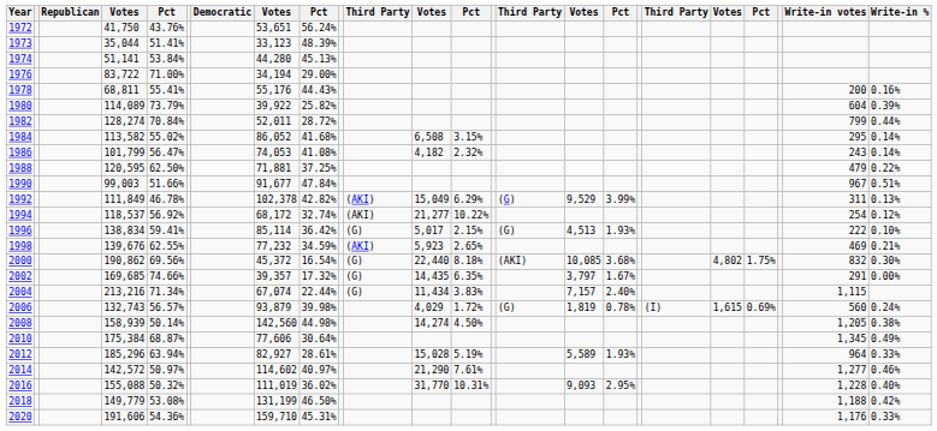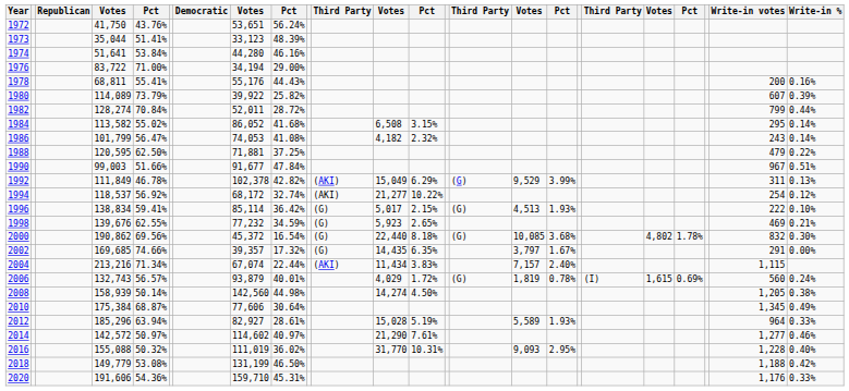 <table class="wikitable" style="margin:0.5em ; font-size:95%">
 <tr>
 <th>Year</th>
 <th></th>
 <th>Republican</th>
 <th>Votes</th>
 <th>Pct</th>
 <th></th>
 <th>Democratic</th>
 <th>Votes</th>
 <th>Pct</th>
 <th></th>
 <th>Third Party</th>
 <th>Votes</th>
 <th>Pct</th>
 <th></th>
 <th>Third Party</th>
 <th>Votes</th>
 <th>Pct</th>
 <th></th>
 <th>Third Party</th>
 <th>Votes</th>
 <th>Pct</th>
 <th></th>
 <th>Write-in votes</th>
 <th>Write-in %</th>
 </tr>
 <tr>
 <td><a href='#'>1972</a></td>
 <td></td>
 <td></td>
 <td>41,750</td>
 <td>43.76%</td>
 <td></td>
 <td></td>
 <td>53,651</td>
 <td>56.24%</td>
 <td></td>
 <td></td>
 <td></td>
 <td></td>
 <td></td>
 <td></td>
 <td></td>
 <td></td>
 <td></td>
 <td></td>
 <td></td>
 <td></td>
 <td></td>
 <td></td>
 <td></td>
 </tr>
 <tr>
 <td><a href='#'>1973</a></td>
 <td></td>
 <td></td>
 <td>35,044</td>
 <td>51.41%</td>
 <td></td>
 <td></td>
 <td>33,123</td>
 <td>48.39%</td>
 <td></td>
 <td></td>
 <td></td>
 <td></td>
 <td></td>
 <td></td>
 <td></td>
 <td></td>
 <td></td>
 <td></td>
 <td></td>
 <td></td>
 <td></td>
 <td></td>
 <td></td>
 </tr>
 <tr>
 <td><a href='#'>1974</a></td>
 <td></td>
 <td></td>
-<td>51,141</td>
+<td>51,641</td>
 <td>53.84%</td>
 <td></td>
 <td></td>
 <td>44,280</td>
-<td>45.13%</td>
+<td>46.16%</td>
 <td></td>
 <td></td>
 <td></td>
 <td></td>
 <td></td>
 <td></td>
 <td></td>
 <td></td>
 <td></td>
 <td></td>
 <td></td>
 <td></td>
 <td></td>
 <td></td>
 <td></td>
 </tr>
 <tr>
 <td><a href='#'>1976</a></td>
 <td></td>
 <td></td>
 <td>83,722</td>
 <td>71.00%</td>
 <td></td>
 <td></td>
 <td>34,194</td>
 <td>29.00%</td>
 <td></td>
 <td></td>
 <td></td>
 <td></td>
 <td></td>
 <td></td>
 <td></td>
 <td></td>
 <td></td>
 <td></td>
 <td></td>
 <td></td>
 <td></td>
 <td></td>
 <td></td>
 </tr>
 <tr>
 <td><a href='#'>1978</a></td>
 <td></td>
 <td></td>
 <td>68,811</td>
 <td>55.41%</td>
 <td></td>
 <td></td>
 <td>55,176</td>
 <td>44.43%</td>
 <td></td>
 <td></td>
 <td></td>
 <td></td>
 <td></td>
 <td></td>
 <td></td>
 <td></td>
 <td></td>
 <td></td>
 <td></td>
 <td></td>
 <td></td>
 <td style="text-align:right;">200</td>
 <td>0.16%</td>
 </tr>
 <tr>
 <td><a href='#'>1980</a></td>
 <td></td>
 <td></td>
 <td>114,089</td>
 <td>73.79%</td>
 <td></td>
 <td></td>
 <td>39,922</td>
 <td>25.82%</td>
 <td></td>
 <td></td>
 <td></td>
 <td></td>
 <td></td>
 <td></td>
 <td></td>
 <td></td>
 <td></td>
 <td></td>
 <td></td>
 <td></td>
 <td></td>
-<td style="text-align:right;">604</td>
+<td style="text-align:right;">607</td>
 <td>0.39%</td>
 </tr>
 <tr>
 <td><a href='#'>1982</a></td>
 <td></td>
 <td></td>
 <td>128,274</td>
 <td>70.84%</td>
 <td></td>
 <td></td>
 <td>52,011</td>
 <td>28.72%</td>
 <td></td>
 <td></td>
 <td></td>
 <td></td>
 <td></td>
 <td></td>
 <td></td>
 <td></td>
 <td></td>
 <td></td>
 <td></td>
 <td></td>
 <td></td>
 <td style="text-align:right;">799</td>
 <td>0.44%</td>
 </tr>
 <tr>
 <td><a href='#'>1984</a></td>
 <td></td>
 <td></td>
 <td>113,582</td>
 <td>55.02%</td>
 <td></td>
 <td></td>
 <td>86,052</td>
 <td>41.68%</td>
 <td></td>
 <td></td>
 <td>6,508</td>
 <td>3.15%</td>
 <td></td>
 <td></td>
 <td></td>
 <td></td>
 <td></td>
 <td></td>
 <td></td>
 <td></td>
 <td></td>
 <td style="text-align:right;">295</td>
 <td>0.14%</td>
 </tr>
 <tr>
 <td><a href='#'>1986</a></td>
 <td></td>
 <td></td>
 <td>101,799</td>
 <td>56.47%</td>
 <td></td>
 <td></td>
 <td>74,053</td>
 <td>41.08%</td>
 <td></td>
 <td></td>
 <td>4,182</td>
 <td>2.32%</td>
 <td></td>
 <td></td>
 <td></td>
 <td></td>
 <td></td>
 <td></td>
 <td></td>
 <td></td>
 <td></td>
 <td style="text-align:right;">243</td>
 <td>0.14%</td>
 </tr>
 <tr>
 <td><a href='#'>1988</a></td>
 <td></td>
 <td></td>
 <td>120,595</td>
 <td>62.50%</td>
 <td></td>
 <td></td>
 <td>71,881</td>
 <td>37.25%</td>
 <td></td>
 <td></td>
 <td></td>
 <td></td>
 <td></td>
 <td></td>
 <td></td>
 <td></td>
 <td></td>
 <td></td>
 <td></td>
 <td></td>
 <td></td>
 <td style="text-align:right;">479</td>
 <td>0.22%</td>
 </tr>
 <tr>
 <td><a href='#'>1990</a></td>
 <td></td>
 <td></td>
 <td>99,003</td>
 <td>51.66%</td>
 <td></td>
 <td></td>
 <td>91,677</td>
 <td>47.84%</td>
 <td></td>
 <td></td>
 <td></td>
 <td></td>
 <td></td>
 <td></td>
 <td></td>
 <td></td>
 <td></td>
 <td></td>
 <td></td>
 <td></td>
 <td></td>
 <td style="text-align:right;">967</td>
 <td>0.51%</td>
 </tr>
 <tr>
 <td><a href='#'>1992</a></td>
 <td></td>
 <td></td>
 <td>111,849</td>
 <td>46.78%</td>
 <td></td>
 <td></td>
 <td>102,378</td>
 <td>42.82%</td>
 <td></td>
 <td> (<a href='#'>AKI</a>)</td>
 <td>15,049</td>
 <td>6.29%</td>
 <td></td>
 <td> (<a href='#'>G</a>)</td>
 <td>9,529</td>
 <td>3.99%</td>
 <td></td>
 <td></td>
 <td></td>
 <td></td>
 <td></td>
 <td style="text-align:right;">311</td>
 <td>0.13%</td>
 </tr>
 <tr>
 <td><a href='#'>1994</a></td>
 <td></td>
 <td></td>
 <td>118,537</td>
 <td>56.92%</td>
 <td></td>
 <td></td>
 <td>68,172</td>
 <td>32.74%</td>
 <td></td>
 <td> (AKI)</td>
 <td>21,277</td>
 <td>10.22%</td>
 <td></td>
 <td></td>
 <td></td>
 <td></td>
 <td></td>
 <td></td>
 <td></td>
 <td></td>
 <td></td>
 <td style="text-align:right;">254</td>
 <td>0.12%</td>
 </tr>
 <tr>
 <td><a href='#'>1996</a></td>
 <td></td>
 <td></td>
 <td>138,834</td>
 <td>59.41%</td>
 <td></td>
 <td></td>
 <td>85,114</td>
 <td>36.42%</td>
 <td></td>
 <td> (G)</td>
 <td>5,017</td>
 <td>2.15%</td>
 <td></td>
 <td> (G)</td>
 <td>4,513</td>
 <td>1.93%</td>
 <td></td>
 <td></td>
 <td></td>
 <td></td>
 <td></td>
 <td style="text-align:right;">222</td>
 <td>0.10%</td>
 </tr>
 <tr>
 <td><a href='#'>1998</a></td>
 <td></td>
 <td></td>
 <td>139,676</td>
 <td>62.55%</td>
 <td></td>
 <td></td>
 <td>77,232</td>
 <td>34.59%</td>
 <td></td>
-<td> (<a href='#'>AKI</a>)</td>
+<td> (G)</td>
 <td>5,923</td>
 <td>2.65%</td>
 <td></td>
 <td></td>
 <td></td>
 <td></td>
 <td></td>
 <td></td>
 <td></td>
 <td></td>
 <td></td>
 <td style="text-align:right;">469</td>
 <td>0.21%</td>
 </tr>
 <tr>
 <td><a href='#'>2000</a></td>
 <td></td>
 <td></td>
 <td>190,862</td>
 <td>69.56%</td>
 <td></td>
 <td></td>
 <td>45,372</td>
 <td>16.54%</td>
 <td></td>
 <td> (G)</td>
 <td>22,440</td>
 <td>8.18%</td>
 <td></td>
-<td> (AKI)</td>
+<td> (G)</td>
 <td>10,085</td>
 <td>3.68%</td>
 <td></td>
 <td></td>
 <td>4,802</td>
-<td>1.75%</td>
+<td>1.78%</td>
 <td></td>
 <td style="text-align:right;">832</td>
 <td>0.30%</td>
 </tr>
 <tr>
 <td><a href='#'>2002</a></td>
 <td></td>
 <td></td>
 <td>169,685</td>
 <td>74.66%</td>
 <td></td>
 <td></td>
 <td>39,357</td>
 <td>17.32%</td>
 <td></td>
 <td> (G)</td>
 <td>14,435</td>
 <td>6.35%</td>
 <td></td>
 <td></td>
 <td>3,797</td>
 <td>1.67%</td>
 <td></td>
 <td></td>
 <td></td>
 <td></td>
 <td></td>
 <td style="text-align:right;">291</td>
 <td>0.00%</td>
 </tr>
 <tr>
 <td><a href='#'>2004</a></td>
 <td></td>
 <td></td>
 <td>213,216</td>
 <td>71.34%</td>
 <td></td>
 <td></td>
 <td>67,074</td>
 <td>22.44%</td>
 <td></td>
-<td> (G)</td>
+<td> (<a href='#'>AKI</a>)</td>
 <td>11,434</td>
 <td>3.83%</td>
 <td></td>
 <td></td>
 <td>7,157</td>
 <td>2.40%</td>
 <td></td>
 <td></td>
 <td></td>
 <td></td>
 <td></td>
 <td style="text-align:right;">1,115</td>
 <td></td>
 </tr>
 <tr>
 <td><a href='#'>2006</a></td>
 <td></td>
 <td></td>
 <td>132,743</td>
 <td>56.57%</td>
 <td></td>
 <td></td>
 <td>93,879</td>
-<td>39.98%</td>
+<td>40.01%</td>
 <td></td>
 <td></td>
 <td>4,029</td>
 <td>1.72%</td>
 <td></td>
 <td> (G)</td>
 <td>1,819</td>
 <td>0.78%</td>
 <td></td>
 <td> (I)</td>
 <td>1,615</td>
 <td>0.69%</td>
 <td></td>
 <td style="text-align:right;">560</td>
 <td>0.24%</td>
 </tr>
 <tr>
 <td><a href='#'>2008</a></td>
 <td></td>
 <td></td>
 <td>158,939</td>
 <td>50.14%</td>
 <td></td>
 <td></td>
 <td>142,560</td>
 <td>44.98%</td>
 <td></td>
 <td></td>
 <td>14,274</td>
 <td>4.50%</td>
 <td></td>
 <td></td>
 <td></td>
 <td></td>
 <td></td>
 <td></td>
 <td></td>
 <td></td>
 <td></td>
 <td style="text-align:right;">1,205</td>
 <td>0.38%</td>
 </tr>
 <tr>
 <td><a href='#'>2010</a></td>
 <td></td>
 <td></td>
 <td>175,384</td>
 <td>68.87%</td>
 <td></td>
 <td></td>
 <td>77,606</td>
 <td>30.64%</td>
 <td></td>
 <td></td>
 <td></td>
 <td></td>
 <td></td>
 <td></td>
 <td></td>
 <td></td>
 <td></td>
 <td></td>
 <td></td>
 <td></td>
 <td></td>
 <td style="text-align:right;">1,345</td>
 <td>0.49%</td>
 </tr>
 <tr>
 <td><a href='#'>2012</a></td>
 <td></td>
 <td></td>
 <td>185,296</td>
 <td>63.94%</td>
 <td></td>
 <td></td>
 <td>82,927</td>
 <td>28.61%</td>
 <td></td>
 <td></td>
 <td>15,028</td>
 <td>5.19%</td>
 <td></td>
 <td></td>
 <td>5,589</td>
 <td>1.93%</td>
 <td></td>
 <td></td>
 <td></td>
 <td></td>
 <td></td>
 <td style="text-align:right;">964</td>
 <td>0.33%</td>
 </tr>
 <tr>
 <td><a href='#'>2014</a></td>
 <td></td>
 <td></td>
 <td>142,572</td>
 <td>50.97%</td>
 <td></td>
 <td></td>
 <td>114,602</td>
 <td>40.97%</td>
 <td></td>
 <td></td>
 <td>21,290</td>
 <td>7.61%</td>
 <td></td>
 <td></td>
 <td></td>
 <td></td>
 <td></td>
 <td></td>
 <td></td>
 <td></td>
 <td></td>
 <td style="text-align:right;">1,277</td>
 <td>0.46%</td>
 </tr>
 <tr>
 <td><a href='#'>2016</a></td>
 <td></td>
 <td></td>
 <td>155,088</td>
 <td>50.32%</td>
 <td></td>
 <td></td>
 <td>111,019</td>
 <td>36.02%</td>
 <td></td>
 <td></td>
 <td>31,770</td>
 <td>10.31%</td>
 <td></td>
 <td></td>
 <td>9,093</td>
 <td>2.95%</td>
 <td></td>
 <td></td>
 <td></td>
 <td></td>
 <td></td>
 <td style="text-align:right;">1,228</td>
 <td>0.40%</td>
 </tr>
 <tr>
 <td><a href='#'>2018</a></td>
 <td></td>
 <td></td>
 <td>149,779</td>
 <td>53.08%</td>
 <td></td>
 <td></td>
 <td>131,199</td>
 <td>46.50%</td>
 <td></td>
 <td></td>
 <td></td>
 <td></td>
 <td></td>
 <td></td>
 <td></td>
 <td></td>
 <td></td>
 <td></td>
 <td></td>
 <td></td>
 <td></td>
 <td style="text-align:right;">1,188</td>
 <td>0.42%</td>
 </tr>
 <tr>
 <td><a href='#'>2020</a></td>
 <td></td>
 <td></td>
 <td>191,606</td>
 <td>54.36%</td>
 <td></td>
 <td></td>
 <td>159,710</td>
 <td>45.31%</td>
 <td></td>
 <td></td>
 <td></td>
 <td></td>
 <td></td>
 <td></td>
 <td></td>
 <td></td>
 <td></td>
 <td></td>
 <td></td>
 <td></td>
 <td></td>
 <td style="text-align:right;">1,176</td>
 <td>0.33%</td>
 </tr>
 </table>
